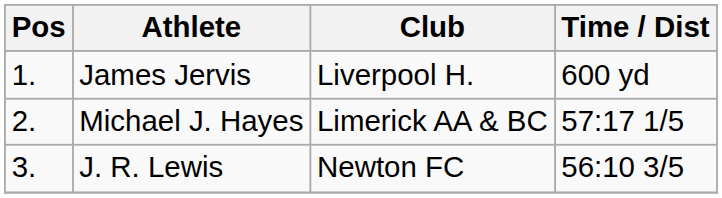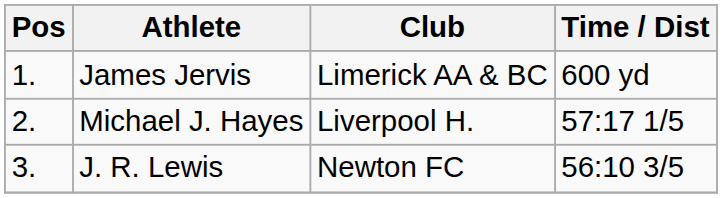 <table class="wikitable">
 <tr>
 <th>Pos</th>
 <th>Athlete</th>
 <th>Club</th>
 <th>Time / Dist</th>
 </tr>
 <tr>
 <td>1.</td>
 <td>James Jervis</td>
-<td>Liverpool H.</td>
+<td>Limerick AA & BC</td>
 <td>600 yd</td>
 </tr>
 <tr>
 <td>2.</td>
 <td>Michael J. Hayes</td>
-<td>Limerick AA & BC</td>
+<td>Liverpool H.</td>
 <td>57:17 1/5</td>
 </tr>
 <tr>
 <td>3.</td>
 <td>J. R. Lewis</td>
 <td>Newton FC</td>
 <td>56:10 3/5</td>
 </tr>
 <tr>
 </tr>
 </table>
